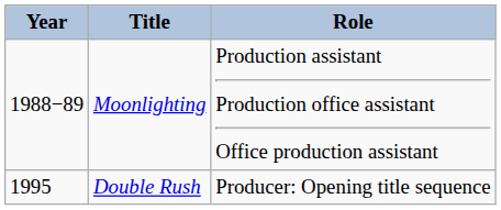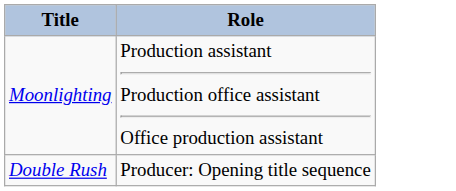 <table class="wikitable" style="font-size:95%;">
 <tr>
-<th style="background:#B0C4DE;">Year</th>
 <th style="background:#B0C4DE;">Title</th>
 <th style="background:#B0C4DE;">Role</th>
 </tr>
 <tr>
-<td>1988−89</td>
 <td><em><a href='#'>Moonlighting</a></em></td>
 <td>Production assistant<hr>Production office assistant<hr>Office production assistant</td>
 </tr>
 <tr>
-<td>1995</td>
 <td><em><a href='#'>Double Rush</a></em></td>
 <td>Producer: Opening title sequence</td>
 </tr>
 </table>
